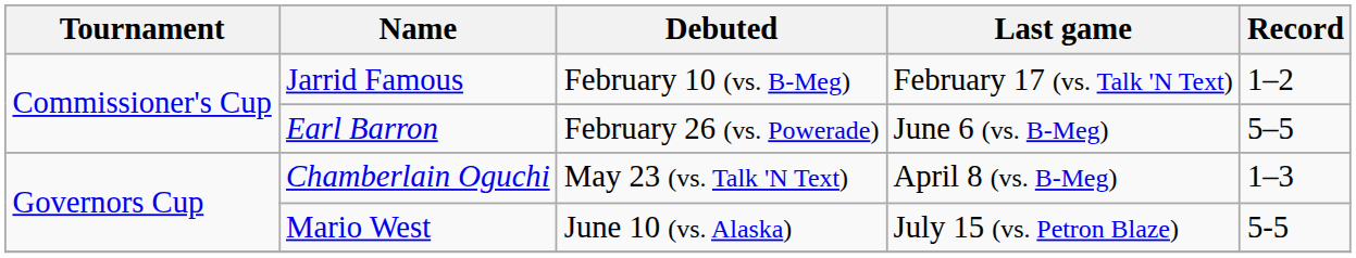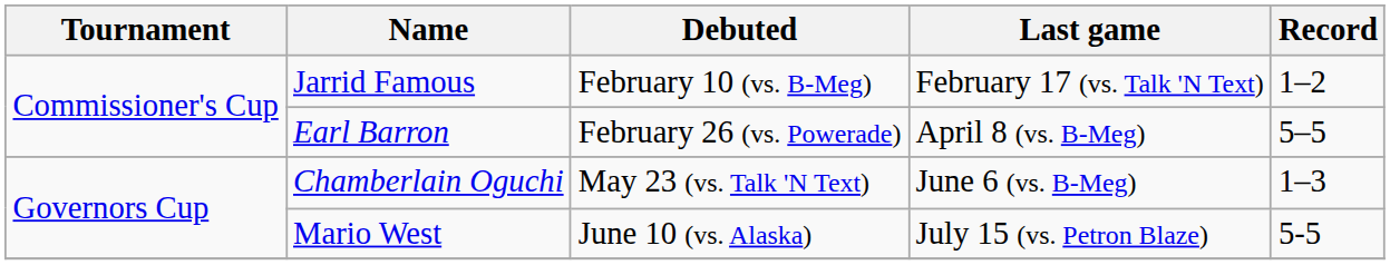 <table class="wikitable">
 <tr>
 <th>Tournament</th>
 <th>Name</th>
 <th>Debuted</th>
 <th>Last game</th>
 <th>Record</th>
 </tr>
 <tr>
 <td rowspan=2><a href='#'>Commissioner's Cup</a></td>
 <td><a href='#'>Jarrid Famous</a></td>
 <td>February 10 <small>(vs. <a href='#'>B-Meg</a>)</small></td>
 <td>February 17 <small>(vs. <a href='#'>Talk 'N Text</a>)</small></td>
 <td>1–2</td>
 </tr>
 <tr>
 <td><em><a href='#'>Earl Barron</a></em></td>
 <td>February 26 <small>(vs. <a href='#'>Powerade</a>)</small></td>
-<td>June 6 <small>(vs. <a href='#'>B-Meg</a>)</small></td>
+<td>April 8 <small>(vs. <a href='#'>B-Meg</a>)</small></td>
 <td>5–5</td>
 </tr>
 <tr>
 <td rowspan=2><a href='#'>Governors Cup</a></td>
 <td><em><a href='#'>Chamberlain Oguchi</a></em></td>
 <td>May 23 <small>(vs. <a href='#'>Talk 'N Text</a>)</small></td>
-<td>April 8 <small>(vs. <a href='#'>B-Meg</a>)</small></td>
+<td>June 6 <small>(vs. <a href='#'>B-Meg</a>)</small></td>
 <td>1–3</td>
 </tr>
 <tr>
 <td><a href='#'>Mario West</a></td>
 <td>June 10 <small>(vs. <a href='#'>Alaska</a>)</small></td>
 <td>July 15 <small>(vs. <a href='#'>Petron Blaze</a>)</small></td>
 <td>5-5</td>
 </tr>
 <tr>
 </tr>
 </table>
